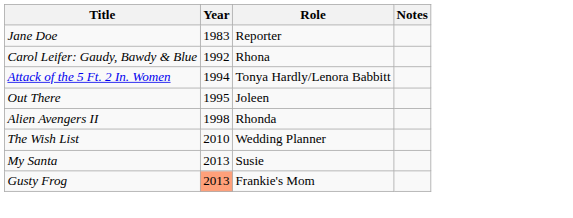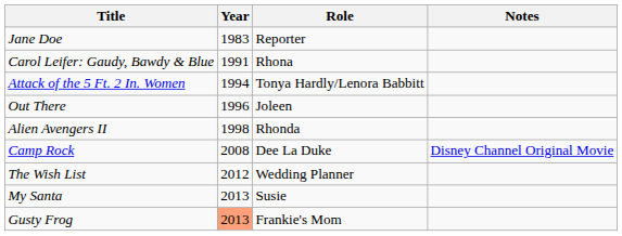 <table class="wikitable plainrowheaders sortable">
 <tr>
 <th scope="col">Title</th>
 <th scope="col">Year</th>
 <th scope="col">Role</th>
 <th scope="col">Notes</th>
 </tr>
 <tr>
 <td scope="row"><em>Jane Doe</em></td>
 <td>1983</td>
 <td>Reporter</td>
 <td></td>
 </tr>
 <tr>
 <td scope="row"><em>Carol Leifer: Gaudy, Bawdy & Blue</em></td>
-<td>1992</td>
+<td>1991</td>
 <td>Rhona</td>
 <td></td>
 </tr>
 <tr>
 <td scope="row"><em><a href='#'>Attack of the 5 Ft. 2 In. Women</a></em></td>
 <td>1994</td>
 <td>Tonya Hardly/Lenora Babbitt</td>
 <td></td>
 </tr>
 <tr>
 <td scope="row"><em>Out There</em></td>
-<td>1995</td>
+<td>1996</td>
 <td>Joleen</td>
 <td></td>
 </tr>
 <tr>
 <td scope="row"><em>Alien Avengers II</em></td>
 <td>1998</td>
 <td>Rhonda</td>
 <td></td>
 </tr>
 <tr>
+<td scope="row"><em><a href='#'>Camp Rock</a></em></td>
+<td>2008</td>
+<td>Dee La Duke</td>
+<td><a href='#'>Disney Channel Original Movie</a></td>
+</tr>
+<tr>
 <td scope="row"><em>The Wish List</em></td>
-<td>2010</td>
+<td>2012</td>
 <td>Wedding Planner</td>
 <td></td>
 </tr>
 <tr>
 <td scope="row"><em>My Santa</em></td>
 <td>2013</td>
 <td>Susie</td>
 <td></td>
 </tr>
 <tr>
 <td scope="row"><em>Gusty Frog</em></td>
 <td style="background: lightsalmon;">2013</td>
 <td>Frankie's Mom</td>
 <td></td>
 </tr>
 </table>
